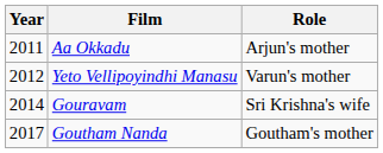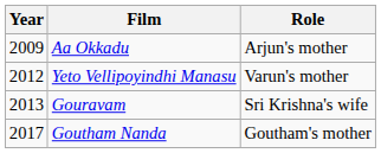 <table class="wikitable sortable" style="font-size: 95%;">
 <tr>
 <th>Year</th>
 <th>Film</th>
 <th>Role</th>
 </tr>
 <tr>
-<td>2011</td>
+<td>2009</td>
 <td><em><a href='#'>Aa Okkadu</a></em></td>
 <td>Arjun's mother</td>
 </tr>
 <tr>
 <td>2012</td>
 <td><em><a href='#'>Yeto Vellipoyindhi Manasu</a></em></td>
 <td>Varun's mother</td>
 </tr>
 <tr>
-<td>2014</td>
+<td>2013</td>
 <td><em><a href='#'>Gouravam</a></em></td>
 <td>Sri Krishna's wife</td>
 </tr>
 <tr>
 <td>2017</td>
 <td><em><a href='#'>Goutham Nanda</a></em></td>
 <td>Goutham's mother</td>
 </tr>
 <tr>
 </tr>
 </table>
